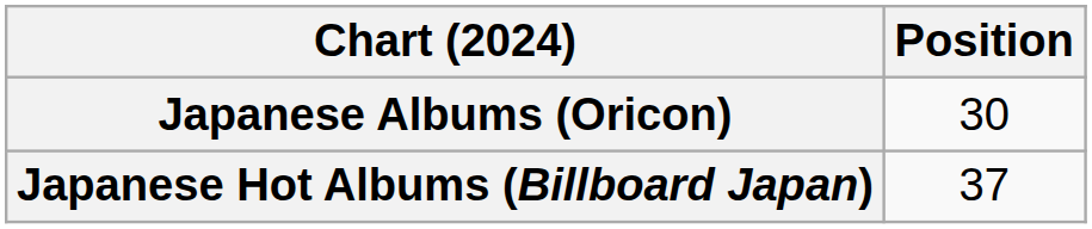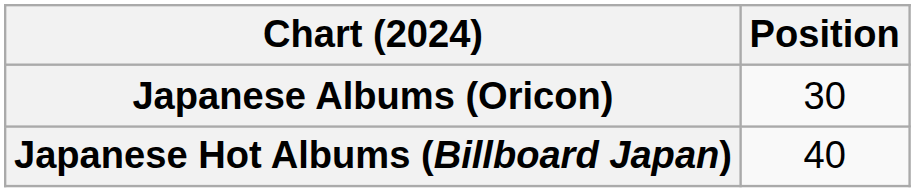 <table class="wikitable sortable plainrowheaders" style="text-align:center">
 <tr>
 <th scope="col">Chart (2024)</th>
 <th scope="col">Position</th>
 </tr>
 <tr>
 <th scope="row">Japanese Albums (Oricon)</th>
 <td>30</td>
 </tr>
 <tr>
 <th scope="row">Japanese Hot Albums (<em>Billboard Japan</em>)</th>
-<td>37</td>
+<td>40</td>
 </tr>
 </table>
